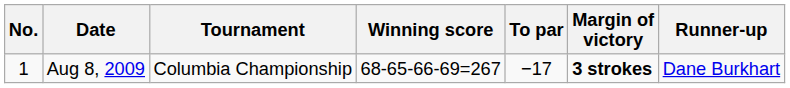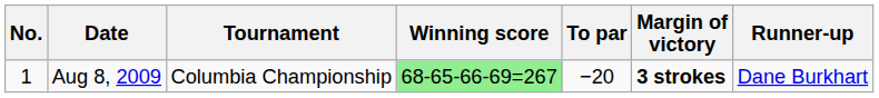 <table class="wikitable" style="font-size:95%;">
 <tr>
 <th>No.</th>
 <th>Date</th>
 <th>Tournament</th>
 <th>Winning score</th>
 <th>To par</th>
 <th>Margin of<br>victory</th>
 <th>Runner-up</th>
 </tr>
 <tr>
 <td align=center>1</td>
 <td align=right>Aug 8, <a href='#'>2009</a></td>
 <td>Columbia Championship</td>
-<td>68-65-66-69=267</td>
-<td align=center>−17</td>
+<td style="background: lightgreen;">68-65-66-69=267</td>
+<td align=center>−20</td>
 <td><strong>3 strokes</strong></td>
 <td> <a href='#'>Dane Burkhart</a></td>
 </tr>
 </table>
